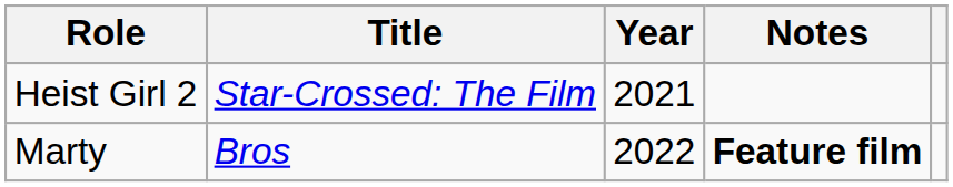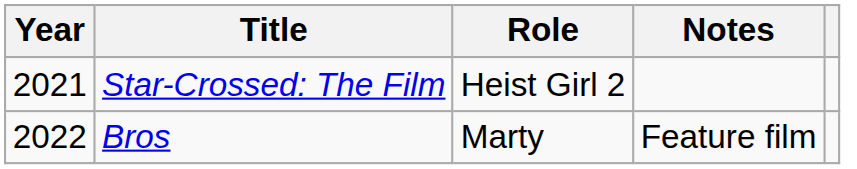 <table class="wikitable">
 <tr>
+<th>Year</th>
+<th>Title</th>
 <th>Role</th>
-<th>Title</th>
-<th>Year</th>
 <th>Notes</th>
 <th style="text-align: center;" class="unsortable"></th>
 </tr>
 <tr>
+<td>2021</td>
+<td><em><a href='#'>Star-Crossed: The Film</a></em></td>
 <td>Heist Girl 2</td>
-<td><em><a href='#'>Star-Crossed: The Film</a></em></td>
-<td>2021</td>
 <td></td>
 <td></td>
 </tr>
 <tr>
+<td>2022</td>
+<td><em><a href='#'>Bros</a></em></td>
 <td>Marty</td>
-<td><em><a href='#'>Bros</a></em></td>
-<td>2022</td>
-<td><strong>Feature film</strong></td>
+<td>Feature film</td>
 <td style="text-align: center;"></td>
 </tr>
 </table>
